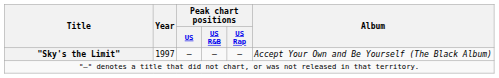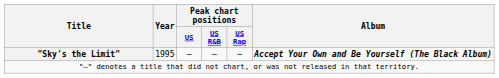 <table class="wikitable plainrowheaders" style="text-align:center;">
 <tr>
 <th scope="col" rowspan="2" style="width:18em;">Title</th>
 <th scope="col" rowspan="2">Year</th>
 <th scope="col" colspan="3">Peak chart positions</th>
 <th scope="col" rowspan="2">Album</th>
 </tr>
 <tr>
 <th scope="col" style="width:3em;font-size:90%;"><a href='#'>US</a></th>
 <th scope="col" style="width:3em;font-size:90%;"><a href='#'>US<br>R&B</a></th>
 <th scope="col" style="width:3em;font-size:90%;"><a href='#'>US<br>Rap</a></th>
 </tr>
 <tr>
 <th scope="row">"Sky's the Limit"</th>
-<td>1997</td>
+<td>1995</td>
 <td>—</td>
 <td>—</td>
 <td>—</td>
-<td><em>Accept Your Own and Be Yourself (The Black Album)</em></td>
+<td><strong><em>Accept Your Own and Be Yourself (The Black Album)</em></strong></td>
 </tr>
 <tr>
 <td colspan="6" style="font-size:90%">"—" denotes a title that did not chart, or was not released in that territory.</td>
 </tr>
 </table>
